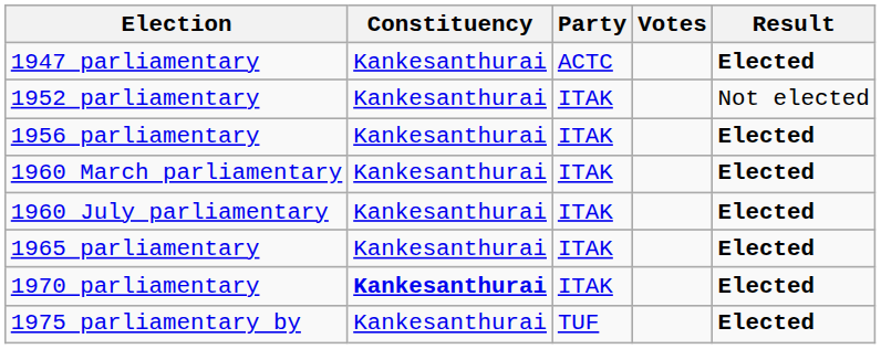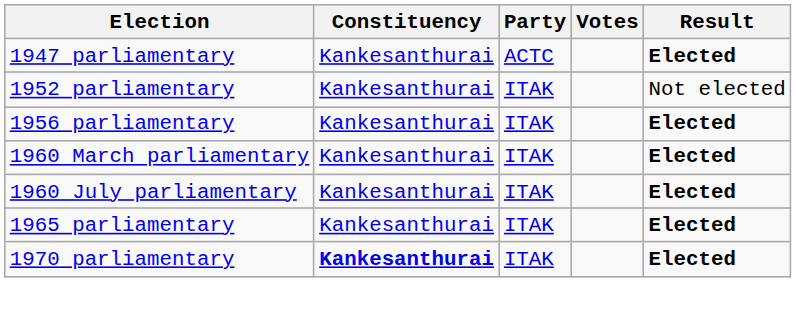 <table class="wikitable" style="text-align:left;">
 <tr>
 <th scope=col>Election</th>
 <th scope=col>Constituency</th>
 <th scope=col>Party</th>
 <th scope=col>Votes</th>
 <th scope=col>Result</th>
 </tr>
 <tr>
 <td><a href='#'>1947 parliamentary</a></td>
 <td><a href='#'>Kankesanthurai</a></td>
 <td><a href='#'>ACTC</a></td>
 <td align=right></td>
 <td><strong>Elected</strong></td>
 </tr>
 <tr>
 <td><a href='#'>1952 parliamentary</a></td>
 <td><a href='#'>Kankesanthurai</a></td>
 <td><a href='#'>ITAK</a></td>
 <td align=right></td>
 <td>Not elected</td>
 </tr>
 <tr>
 <td><a href='#'>1956 parliamentary</a></td>
 <td><a href='#'>Kankesanthurai</a></td>
 <td><a href='#'>ITAK</a></td>
 <td align=right></td>
 <td><strong>Elected</strong></td>
 </tr>
 <tr>
 <td><a href='#'>1960 March parliamentary</a></td>
 <td><a href='#'>Kankesanthurai</a></td>
 <td><a href='#'>ITAK</a></td>
 <td align=right></td>
 <td><strong>Elected</strong></td>
 </tr>
 <tr>
 <td><a href='#'>1960 July parliamentary</a></td>
 <td><a href='#'>Kankesanthurai</a></td>
 <td><a href='#'>ITAK</a></td>
 <td align=right></td>
 <td><strong>Elected</strong></td>
 </tr>
 <tr>
 <td><a href='#'>1965 parliamentary</a></td>
 <td><a href='#'>Kankesanthurai</a></td>
 <td><a href='#'>ITAK</a></td>
 <td align=right></td>
 <td><strong>Elected</strong></td>
 </tr>
 <tr>
 <td><a href='#'>1970 parliamentary</a></td>
 <td><strong><a href='#'>Kankesanthurai</a></strong></td>
 <td><a href='#'>ITAK</a></td>
 <td align=right></td>
 <td><strong>Elected</strong></td>
 </tr>
-<tr>
-<td><a href='#'>1975 parliamentary by</a></td>
-<td><a href='#'>Kankesanthurai</a></td>
-<td><a href='#'>TUF</a></td>
-<td align=right></td>
-<td><strong>Elected</strong></td>
-</tr>
 </table>
